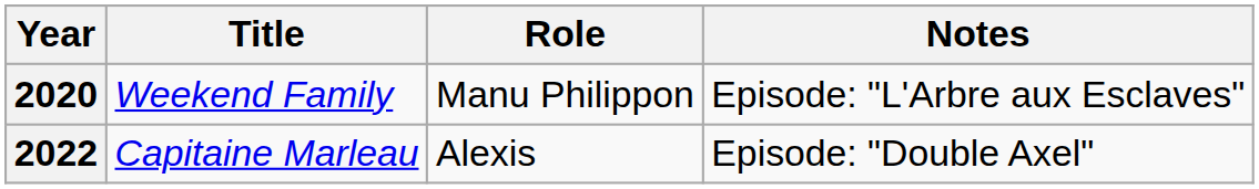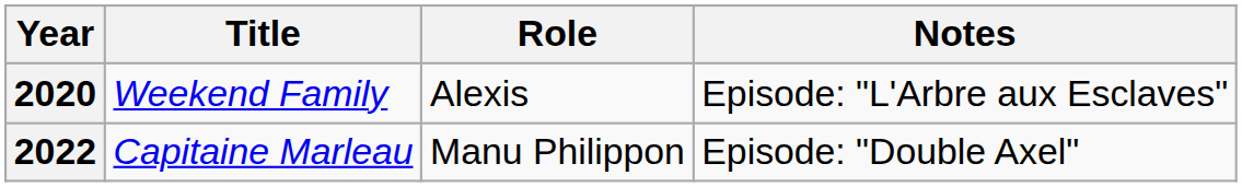 <table class="wikitable plainrowheaders sortable"  style=font-size:100%>
 <tr>
 <th scope="col">Year</th>
 <th scope="col">Title</th>
 <th scope="col">Role</th>
 <th class="unsortable">Notes</th>
 </tr>
 <tr>
 <th scope=row>2020</th>
 <td scope=row><em><a href='#'>Weekend Family</a></em></td>
-<td>Manu Philippon</td>
+<td>Alexis</td>
 <td>Episode: "L'Arbre aux Esclaves"</td>
 </tr>
 <tr>
 <th scope=row>2022</th>
 <td scope=row><em><a href='#'>Capitaine Marleau</a></em></td>
-<td>Alexis</td>
+<td>Manu Philippon</td>
 <td>Episode: "Double Axel"</td>
 </tr>
 </table>
